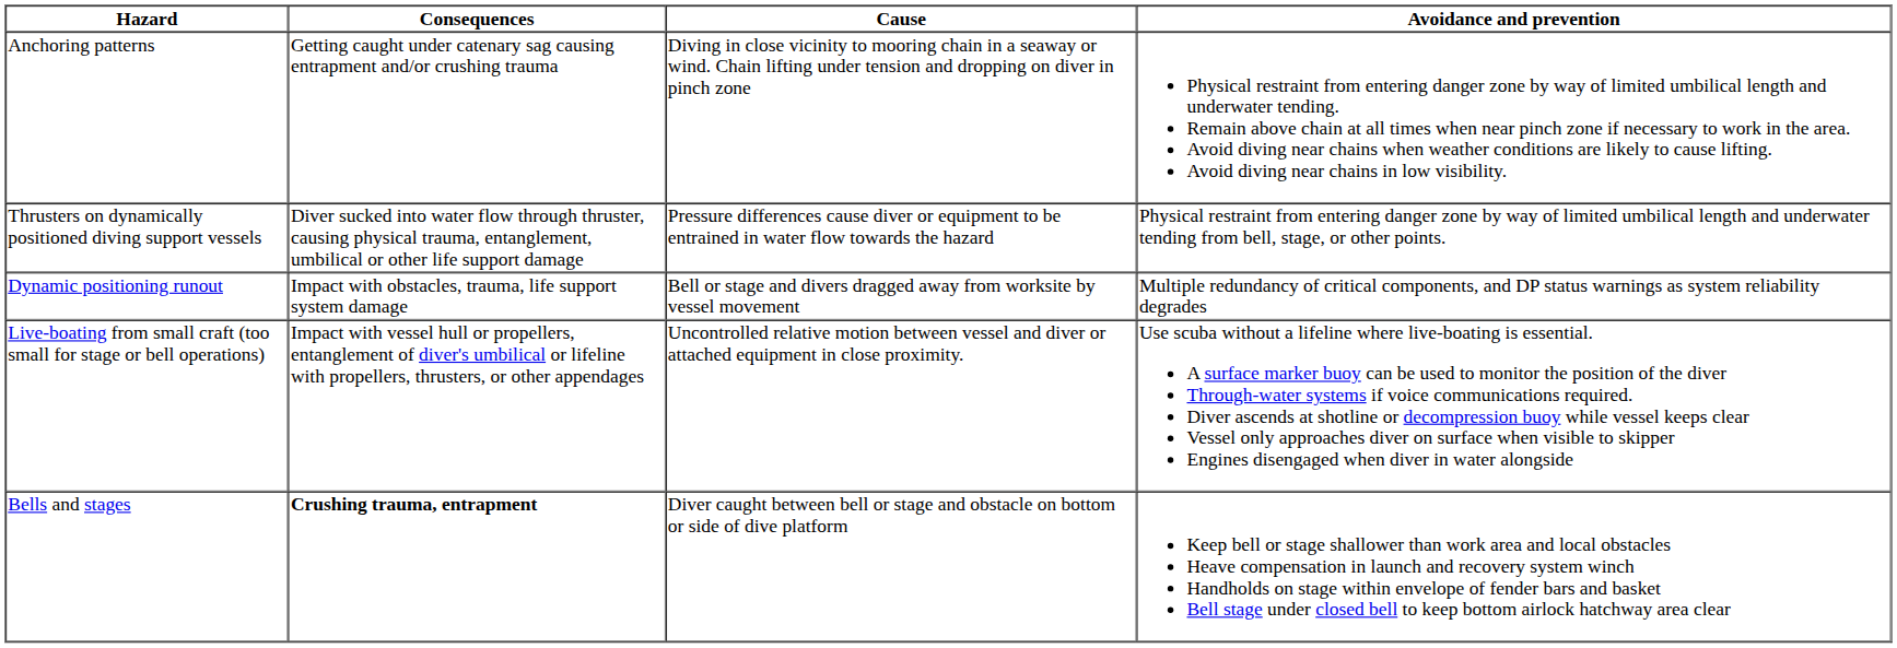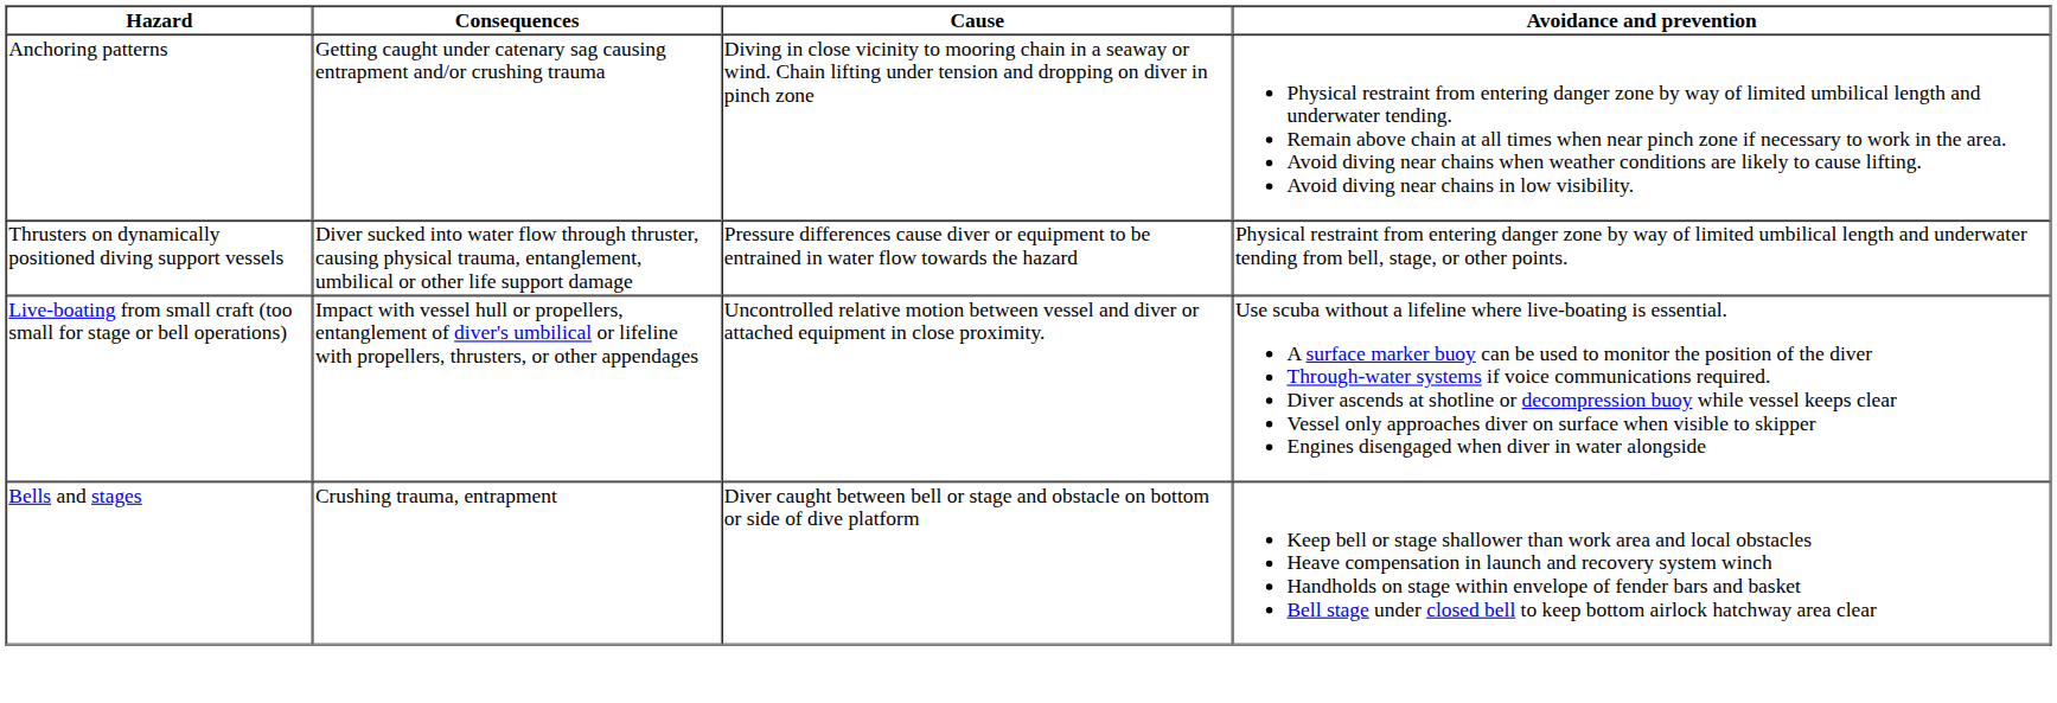 <table cellspacing="0" border="1" bgcolor="white">
 <tr>
 <th scope="col" width="15%">Hazard</th>
 <th scope="col" width="20%">Consequences</th>
 <th scope="col" width="25%">Cause</th>
 <th scope="col" width="40%">Avoidance and prevention</th>
 </tr>
 <tr valign="top">
 <td>Anchoring patterns</td>
 <td>Getting caught under catenary sag causing entrapment and/or crushing trauma</td>
 <td>Diving in close vicinity to mooring chain in a seaway or wind. Chain lifting under tension and dropping on diver in pinch zone</td>
 <td><br><ul><li>Physical restraint from entering danger zone by way of limited umbilical length and underwater tending.</li><li>Remain above chain at all times when near pinch zone if necessary to work in the area.</li><li>Avoid diving near chains when weather conditions are likely to cause lifting.</li><li>Avoid diving near chains in low visibility.</li></ul></td>
 </tr>
 <tr valign="top">
 <td>Thrusters on dynamically positioned diving support vessels</td>
 <td>Diver sucked into water flow through thruster, causing physical trauma, entanglement, umbilical or other life support damage</td>
 <td>Pressure differences cause diver or equipment to be entrained in water flow towards the hazard</td>
 <td>Physical restraint from entering danger zone by way of limited umbilical length and underwater tending from bell, stage, or other points.</td>
 </tr>
 <tr valign="top">
-<td><a href='#'>Dynamic positioning runout</a></td>
-<td>Impact with obstacles, trauma, life support system damage</td>
-<td>Bell or stage and divers dragged away from worksite by vessel movement</td>
-<td>Multiple redundancy of critical components, and DP status warnings as system reliability degrades</td>
-</tr>
-<tr valign="top">
 <td><a href='#'>Live-boating</a> from small craft (too small for stage or bell operations)</td>
 <td>Impact with vessel hull or propellers, entanglement of <a href='#'>diver's umbilical</a> or lifeline with propellers, thrusters, or other appendages</td>
 <td>Uncontrolled relative motion between vessel and diver or attached equipment in close proximity.</td>
 <td>Use scuba without a lifeline where live-boating is essential.<br><ul><li>A <a href='#'>surface marker buoy</a> can be used to monitor the position of the diver</li><li><a href='#'>Through-water systems</a> if voice communications required.</li><li>Diver ascends at shotline or <a href='#'>decompression buoy</a> while vessel keeps clear</li><li>Vessel only approaches diver on surface when visible to skipper</li><li>Engines disengaged when diver in water alongside</li></ul></td>
 </tr>
 <tr valign="top">
 <td><a href='#'>Bells</a> and <a href='#'>stages</a></td>
-<td><strong>Crushing trauma, entrapment</strong></td>
+<td>Crushing trauma, entrapment</td>
 <td>Diver caught between bell or stage and obstacle on bottom or side of dive platform</td>
 <td><br><ul><li>Keep bell or stage shallower than work area and local obstacles</li><li>Heave compensation in launch and recovery system winch</li><li>Handholds on stage within envelope of fender bars and basket</li><li><a href='#'>Bell stage</a> under <a href='#'>closed bell</a> to keep bottom airlock hatchway area clear</li></ul></td>
 </tr>
 </table>
